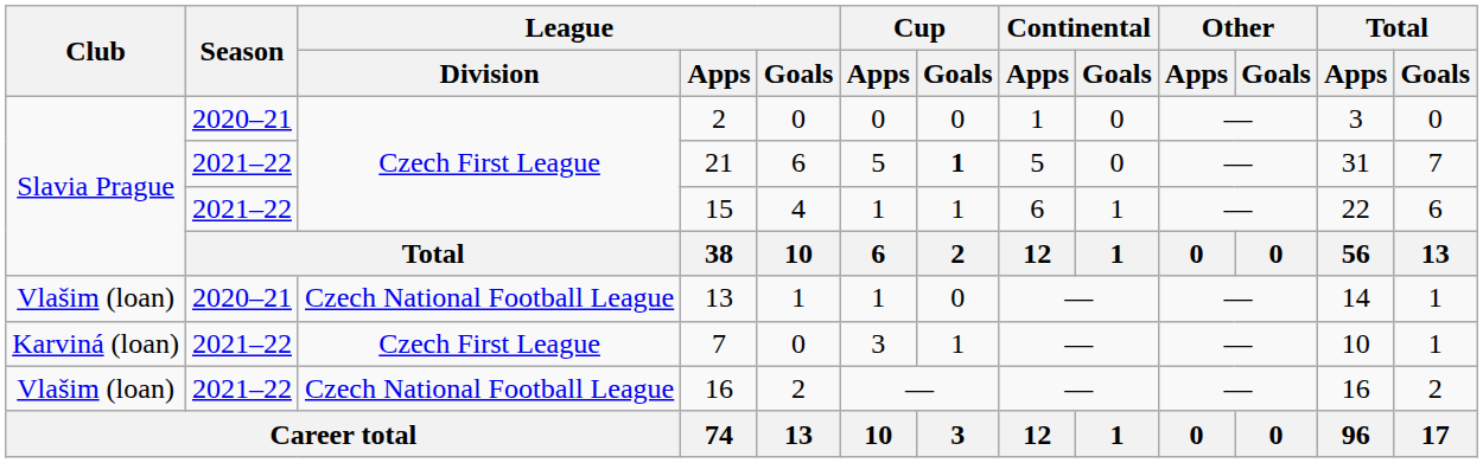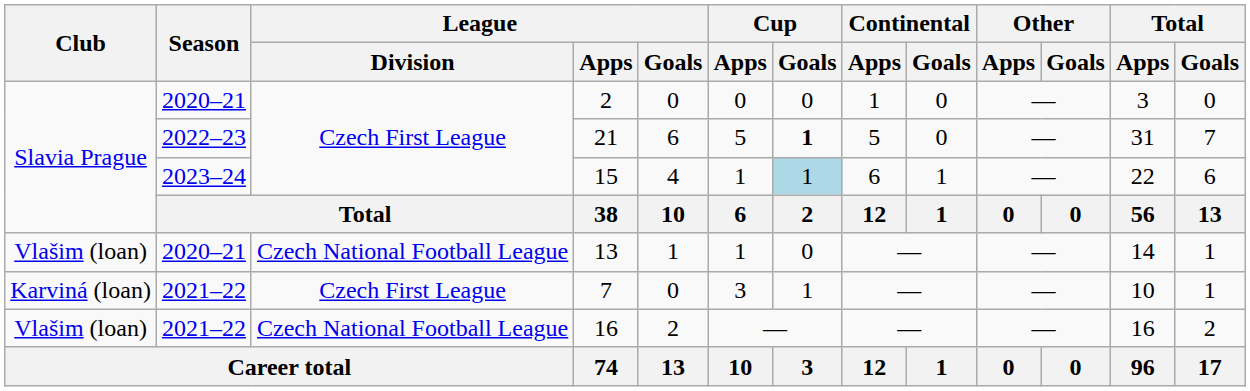 <table class="wikitable" style="text-align:center">
 <tr>
 <th rowspan=2>Club</th>
 <th rowspan=2>Season</th>
 <th colspan=3>League</th>
 <th colspan=2>Cup</th>
 <th colspan=2>Continental</th>
 <th colspan=2>Other</th>
 <th colspan=2>Total</th>
 </tr>
 <tr>
 <th>Division</th>
 <th>Apps</th>
 <th>Goals</th>
 <th>Apps</th>
 <th>Goals</th>
 <th>Apps</th>
 <th>Goals</th>
 <th>Apps</th>
 <th>Goals</th>
 <th>Apps</th>
 <th>Goals</th>
 </tr>
 <tr>
 <td rowspan="4"><a href='#'>Slavia Prague</a></td>
 <td><a href='#'>2020–21</a></td>
 <td rowspan="3"><a href='#'>Czech First League</a></td>
 <td>2</td>
 <td>0</td>
 <td>0</td>
 <td>0</td>
 <td>1</td>
 <td>0</td>
 <td colspan="2">—</td>
 <td>3</td>
 <td>0</td>
 </tr>
 <tr>
-<td><a href='#'>2021–22</a></td>
+<td><a href='#'>2022–23</a></td>
 <td>21</td>
 <td>6</td>
 <td>5</td>
 <td><strong>1</strong></td>
 <td>5</td>
 <td>0</td>
 <td colspan="2">—</td>
 <td>31</td>
 <td>7</td>
 </tr>
 <tr>
-<td><a href='#'>2021–22</a></td>
+<td><a href='#'>2023–24</a></td>
 <td>15</td>
 <td>4</td>
 <td>1</td>
-<td>1</td>
+<td style="background: lightblue;">1</td>
 <td>6</td>
 <td>1</td>
 <td colspan="2">—</td>
 <td>22</td>
 <td>6</td>
 </tr>
 <tr>
 <th colspan="2">Total</th>
 <th>38</th>
 <th>10</th>
 <th>6</th>
 <th>2</th>
 <th>12</th>
 <th>1</th>
 <th>0</th>
 <th>0</th>
 <th>56</th>
 <th>13</th>
 </tr>
 <tr>
 <td><a href='#'>Vlašim</a> (loan)</td>
 <td><a href='#'>2020–21</a></td>
 <td><a href='#'>Czech National Football League</a></td>
 <td>13</td>
 <td>1</td>
 <td>1</td>
 <td>0</td>
 <td colspan="2">—</td>
 <td colspan="2">—</td>
 <td>14</td>
 <td>1</td>
 </tr>
 <tr>
 <td><a href='#'>Karviná</a> (loan)</td>
 <td><a href='#'>2021–22</a></td>
 <td><a href='#'>Czech First League</a></td>
 <td>7</td>
 <td>0</td>
 <td>3</td>
 <td>1</td>
 <td colspan="2">—</td>
 <td colspan="2">—</td>
 <td>10</td>
 <td>1</td>
 </tr>
 <tr>
 <td><a href='#'>Vlašim</a> (loan)</td>
 <td><a href='#'>2021–22</a></td>
 <td><a href='#'>Czech National Football League</a></td>
 <td>16</td>
 <td>2</td>
 <td colspan="2">—</td>
 <td colspan="2">—</td>
 <td colspan="2">—</td>
 <td>16</td>
 <td>2</td>
 </tr>
 <tr>
 <th colspan="3">Career total</th>
 <th>74</th>
 <th>13</th>
 <th>10</th>
 <th>3</th>
 <th>12</th>
 <th>1</th>
 <th>0</th>
 <th>0</th>
 <th>96</th>
 <th>17</th>
 </tr>
 </table>
